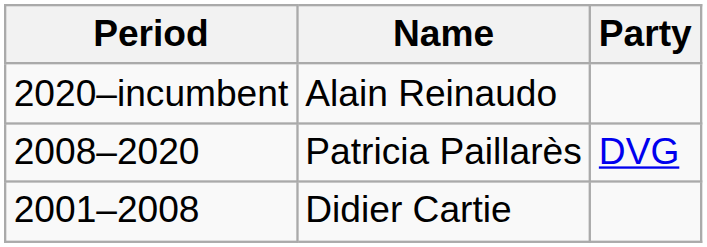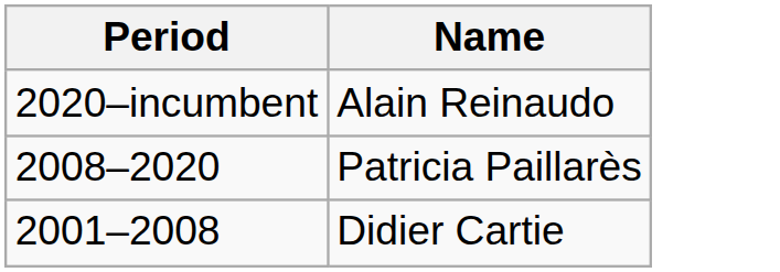 <table class="wikitable">
 <tr>
 <th>Period</th>
 <th>Name</th>
-<th>Party</th>
 </tr>
 <tr>
 <td>2020–incumbent</td>
 <td>Alain Reinaudo</td>
-<td></td>
 </tr>
 <tr>
 <td>2008–2020</td>
 <td>Patricia Paillarès</td>
-<td><a href='#'>DVG</a></td>
 </tr>
 <tr>
 <td>2001–2008</td>
 <td>Didier Cartie</td>
-<td></td>
 </tr>
 </table>
